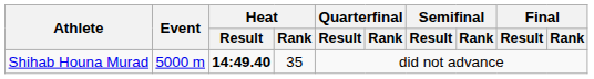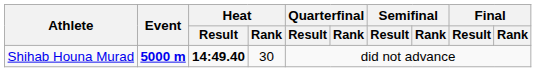 <table class=wikitable style="font-size:90%">
 <tr>
 <th rowspan="2">Athlete</th>
 <th rowspan="2">Event</th>
 <th colspan="2">Heat</th>
 <th colspan="2">Quarterfinal</th>
 <th colspan="2">Semifinal</th>
 <th colspan="2">Final</th>
 </tr>
 <tr style="font-size:95%">
 <th>Result</th>
 <th>Rank</th>
 <th>Result</th>
 <th>Rank</th>
 <th>Result</th>
 <th>Rank</th>
 <th>Result</th>
 <th>Rank</th>
 </tr>
 <tr align=center>
 <td align=left><a href='#'>Shihab Houna Murad</a></td>
-<td align=left><a href='#'>5000 m</a></td>
+<td align=left><strong><a href='#'>5000 m</a></strong></td>
 <td><strong>14:49.40</strong></td>
-<td>35</td>
+<td>30</td>
 <td colspan=6>did not advance</td>
 </tr>
 </table>
